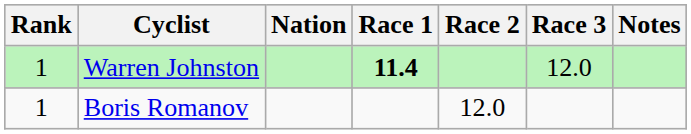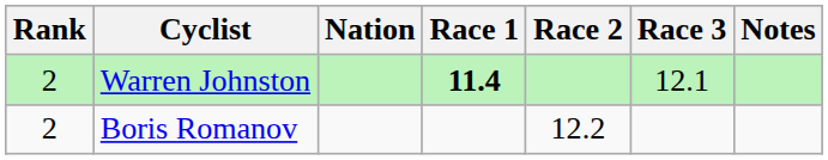 <table class="wikitable sortable" style="text-align:center">
 <tr>
 <th>Rank</th>
 <th>Cyclist</th>
 <th>Nation</th>
 <th>Race 1</th>
 <th>Race 2</th>
 <th>Race 3</th>
 <th>Notes</th>
 </tr>
 <tr bgcolor=bbf3bb>
-<td>1</td>
+<td>2</td>
 <td align=left><a href='#'>Warren Johnston</a></td>
 <td align=left></td>
 <td><strong>11.4 </strong></td>
 <td></td>
-<td>12.0</td>
+<td>12.1</td>
 <td></td>
 </tr>
 <tr>
-<td>1</td>
+<td>2</td>
 <td align=left><a href='#'>Boris Romanov</a></td>
 <td align=left></td>
 <td></td>
-<td>12.0</td>
+<td>12.2</td>
 <td></td>
 <td></td>
 </tr>
 </table>
